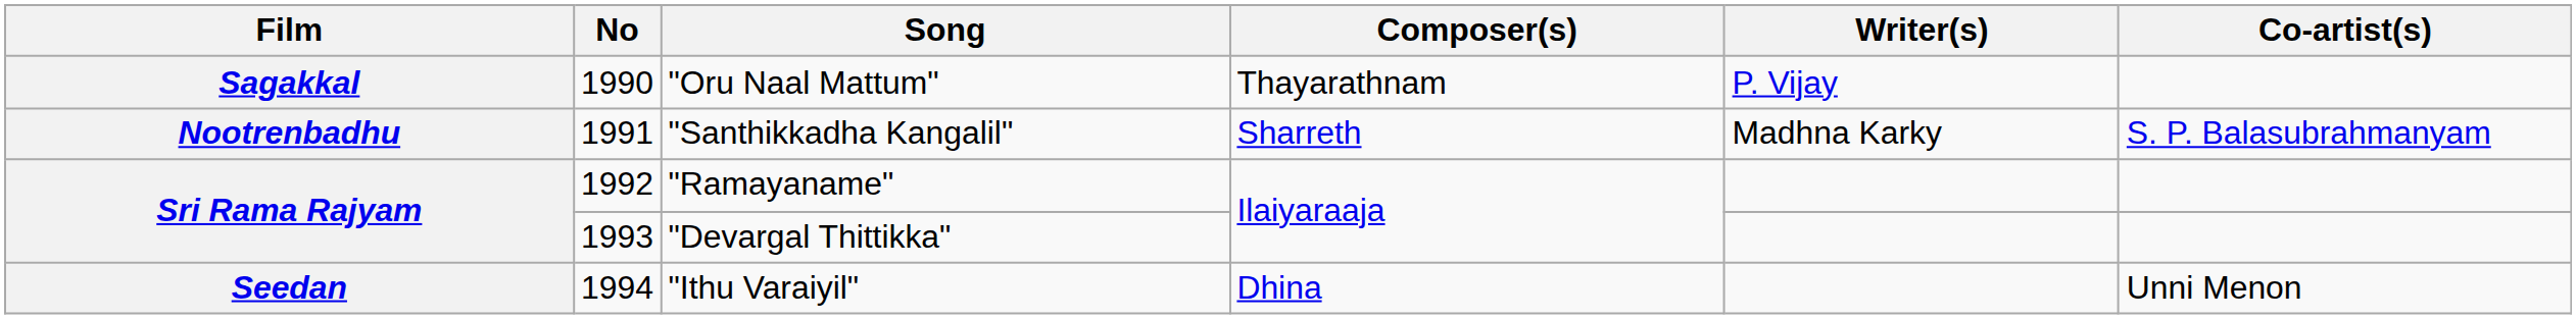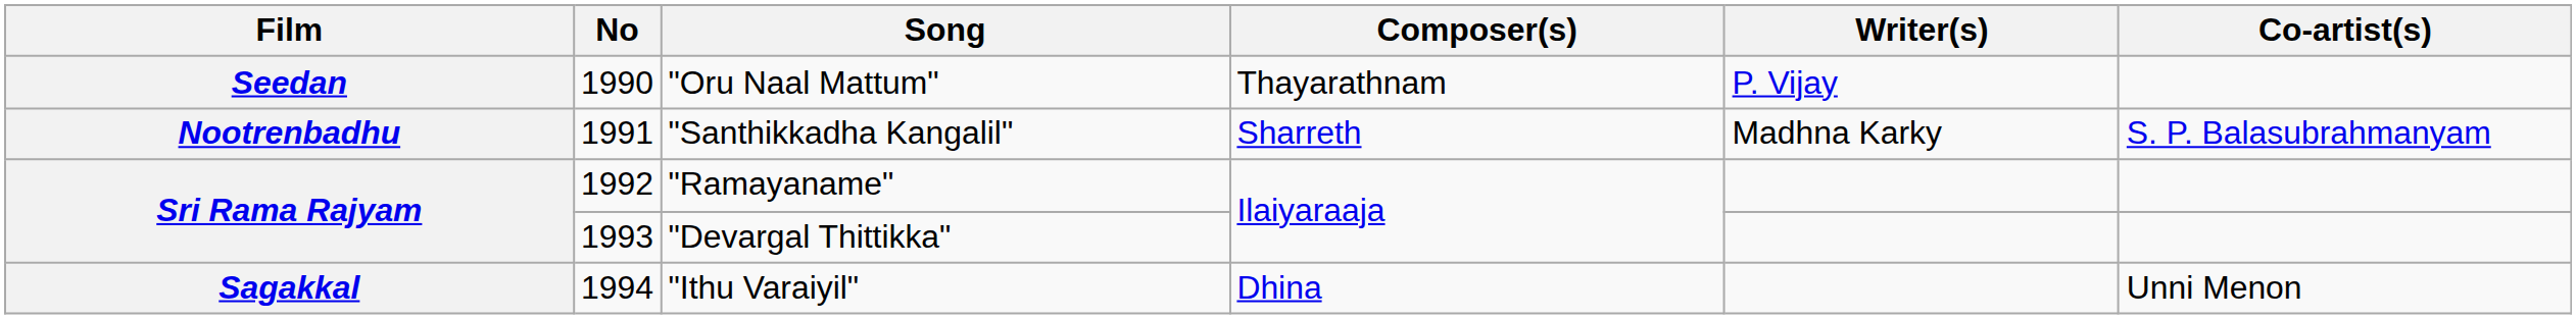 <table class="wikitable plainrowheaders" width="100%" textcolor:#000;">
 <tr>
 <th scope="col" width=23%><strong>Film</strong></th>
 <th><strong>No</strong></th>
 <th scope="col" width=23%><strong>Song</strong></th>
 <th scope="col" width=20%><strong>Composer(s)</strong></th>
 <th scope="col" width=16%><strong>Writer(s)</strong></th>
 <th scope="col" width=18%><strong>Co-artist(s)</strong></th>
 </tr>
 <tr>
-<th><em><a href='#'>Sagakkal</a></em></th>
+<th><em><a href='#'>Seedan</a></em></th>
 <td>1990</td>
 <td>"Oru Naal Mattum"</td>
 <td>Thayarathnam</td>
 <td><a href='#'>P. Vijay</a></td>
 <td></td>
 </tr>
 <tr>
 <th><em><a href='#'>Nootrenbadhu</a></em></th>
 <td>1991</td>
 <td>"Santhikkadha Kangalil"</td>
 <td><a href='#'>Sharreth</a></td>
 <td>Madhna Karky</td>
 <td><a href='#'>S. P. Balasubrahmanyam</a></td>
 </tr>
 <tr>
 <th rowspan="2"><em><a href='#'>Sri Rama Rajyam</a></em></th>
 <td>1992</td>
 <td>"Ramayaname"</td>
 <td rowspan="2"><a href='#'>Ilaiyaraaja</a></td>
 <td></td>
 <td></td>
 </tr>
 <tr>
 <td>1993</td>
 <td>"Devargal Thittikka"</td>
 <td></td>
 <td></td>
 </tr>
 <tr>
-<th><em><a href='#'>Seedan</a></em></th>
+<th><em><a href='#'>Sagakkal</a></em></th>
 <td>1994</td>
 <td>"Ithu Varaiyil"</td>
 <td><a href='#'>Dhina</a></td>
 <td></td>
 <td>Unni Menon</td>
 </tr>
 </table>
